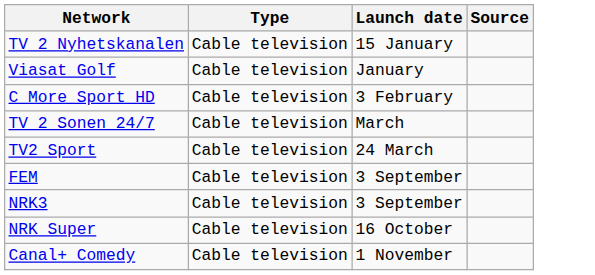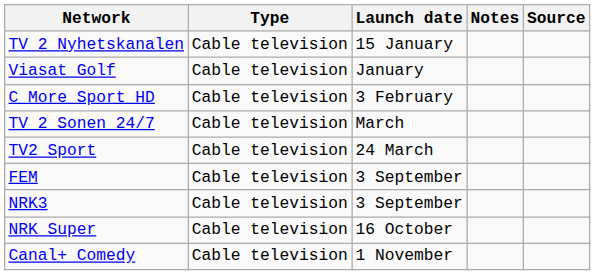 <table class="wikitable sortable">
 <tr>
 <th>Network</th>
 <th>Type</th>
 <th>Launch date</th>
+<th>Notes</th>
 <th>Source</th>
 </tr>
 <tr>
 <td><a href='#'>TV 2 Nyhetskanalen</a></td>
 <td>Cable television</td>
 <td>15 January</td>
 <td></td>
+<td></td>
 </tr>
 <tr>
 <td><a href='#'>Viasat Golf</a></td>
 <td>Cable television</td>
 <td>January</td>
+<td></td>
 <td></td>
 </tr>
 <tr>
 <td><a href='#'>C More Sport HD</a></td>
 <td>Cable television</td>
 <td>3 February</td>
 <td></td>
+<td></td>
 </tr>
 <tr>
 <td><a href='#'>TV 2 Sonen 24/7</a></td>
 <td>Cable television</td>
 <td>March</td>
+<td></td>
 <td></td>
 </tr>
 <tr>
 <td><a href='#'>TV2 Sport</a></td>
 <td>Cable television</td>
 <td>24 March</td>
 <td></td>
+<td></td>
 </tr>
 <tr>
 <td><a href='#'>FEM</a></td>
 <td>Cable television</td>
 <td>3 September</td>
+<td></td>
 <td></td>
 </tr>
 <tr>
 <td><a href='#'>NRK3</a></td>
 <td>Cable television</td>
 <td>3 September</td>
 <td></td>
+<td></td>
 </tr>
 <tr>
 <td><a href='#'>NRK Super</a></td>
 <td>Cable television</td>
 <td>16 October</td>
+<td></td>
 <td></td>
 </tr>
 <tr>
 <td><a href='#'>Canal+ Comedy</a></td>
 <td>Cable television</td>
 <td>1 November</td>
 <td></td>
+<td></td>
 </tr>
 </table>
